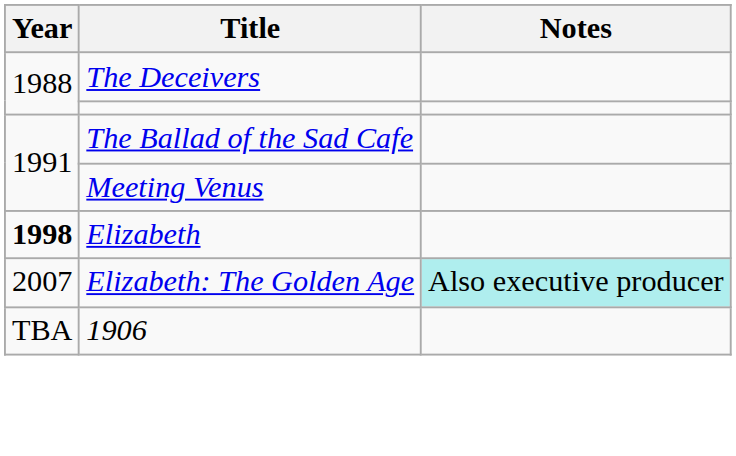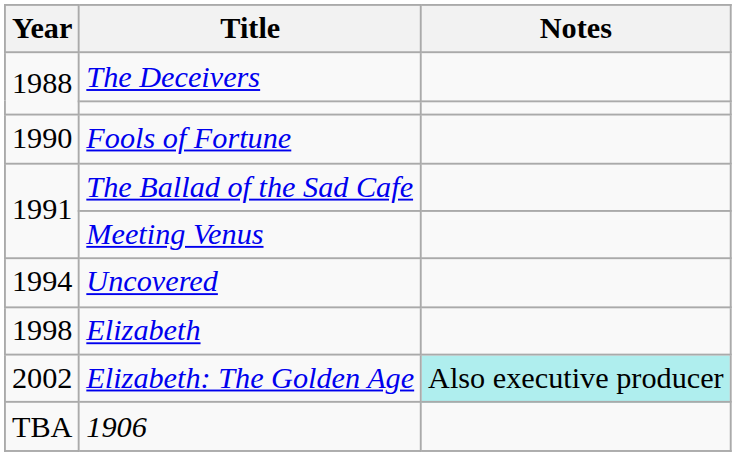 <table class="wikitable sortable">
 <tr>
 <th>Year</th>
 <th>Title</th>
 <th>Notes</th>
 </tr>
 <tr>
 <td rowspan="2">1988</td>
 <td><em><a href='#'>The Deceivers</a></em></td>
 <td></td>
 </tr>
 <tr>
 <td><em></em></td>
 <td></td>
 </tr>
 <tr>
+<td>1990</td>
+<td><em><a href='#'>Fools of Fortune</a></em></td>
+<td></td>
+</tr>
+<tr>
 <td rowspan="2">1991</td>
 <td><em><a href='#'>The Ballad of the Sad Cafe</a></em></td>
 <td></td>
 </tr>
 <tr>
 <td><em><a href='#'>Meeting Venus</a></em></td>
 <td></td>
 </tr>
 <tr>
-<td><strong>1998</strong></td>
+<td>1994</td>
+<td><em><a href='#'>Uncovered</a></em></td>
+<td></td>
+</tr>
+<tr>
+<td>1998</td>
 <td><em><a href='#'>Elizabeth</a></em></td>
 <td></td>
 </tr>
 <tr>
-<td>2007</td>
+<td>2002</td>
 <td><em><a href='#'>Elizabeth: The Golden Age</a></em></td>
 <td style="background: paleturquoise;">Also executive producer</td>
 </tr>
 <tr>
 <td>TBA</td>
 <td><em>1906</em></td>
 <td></td>
 </tr>
 </table>
